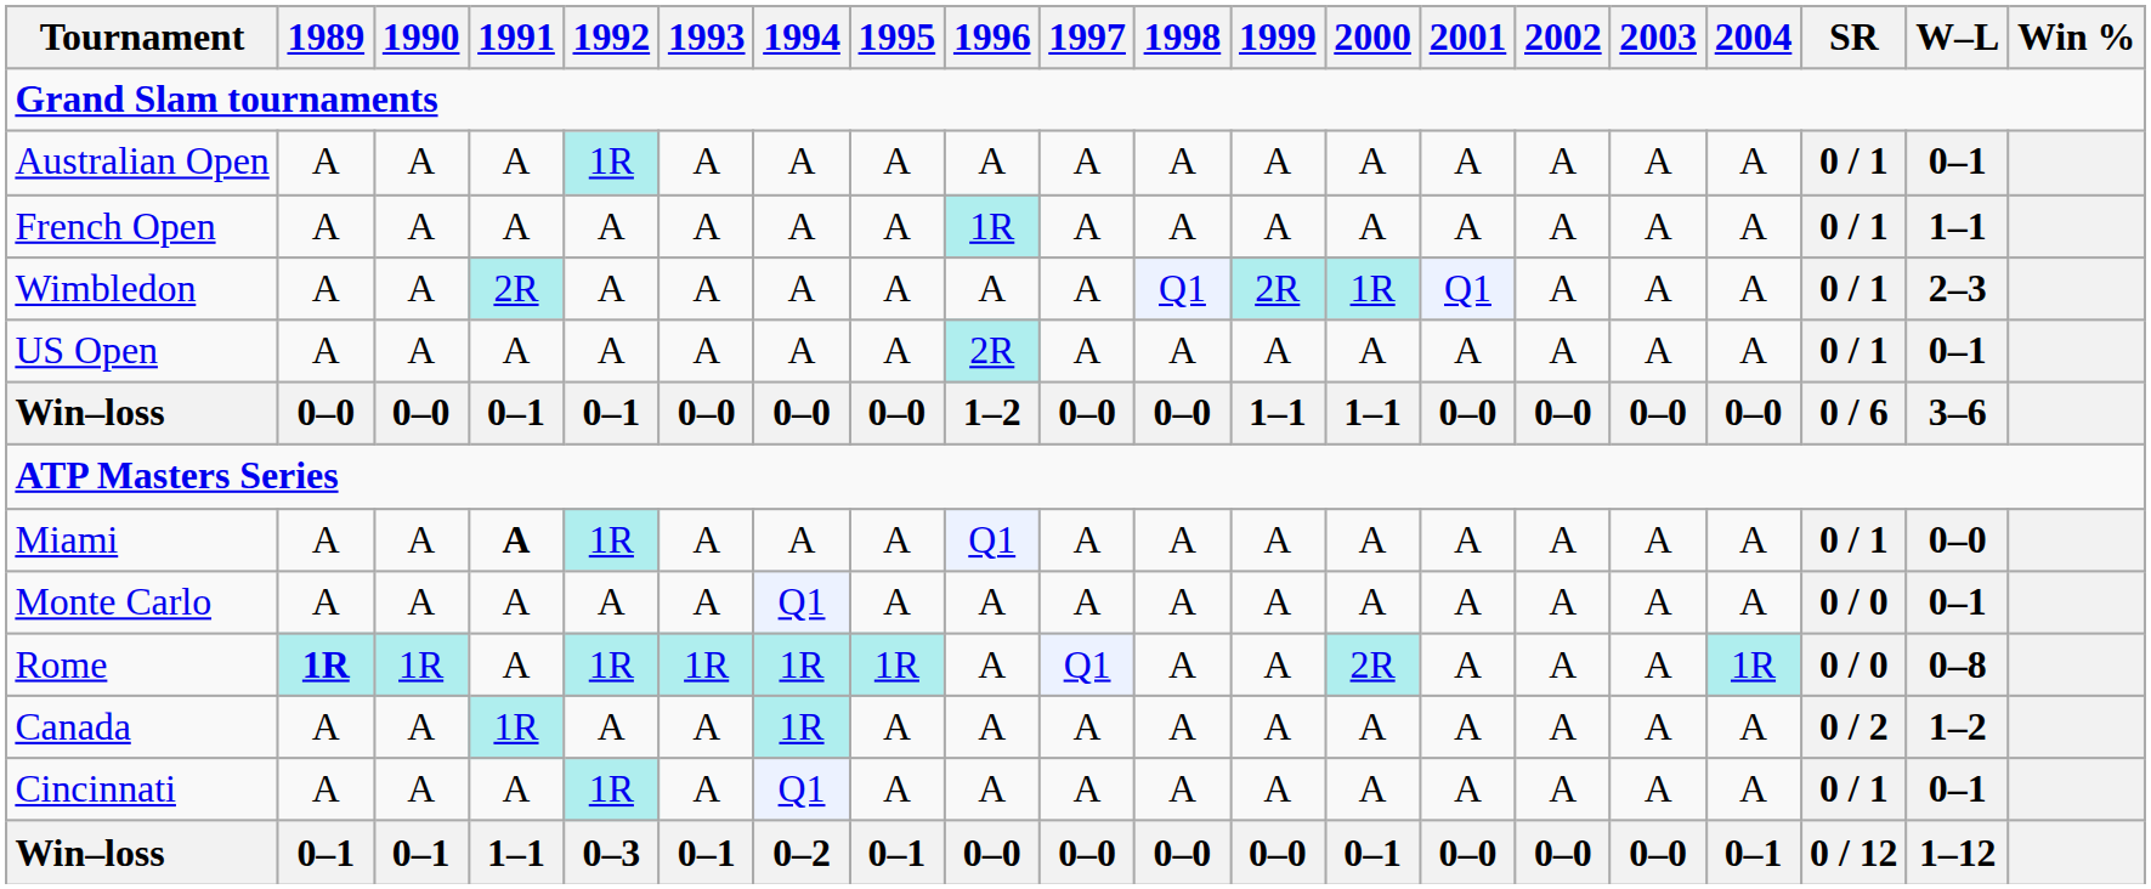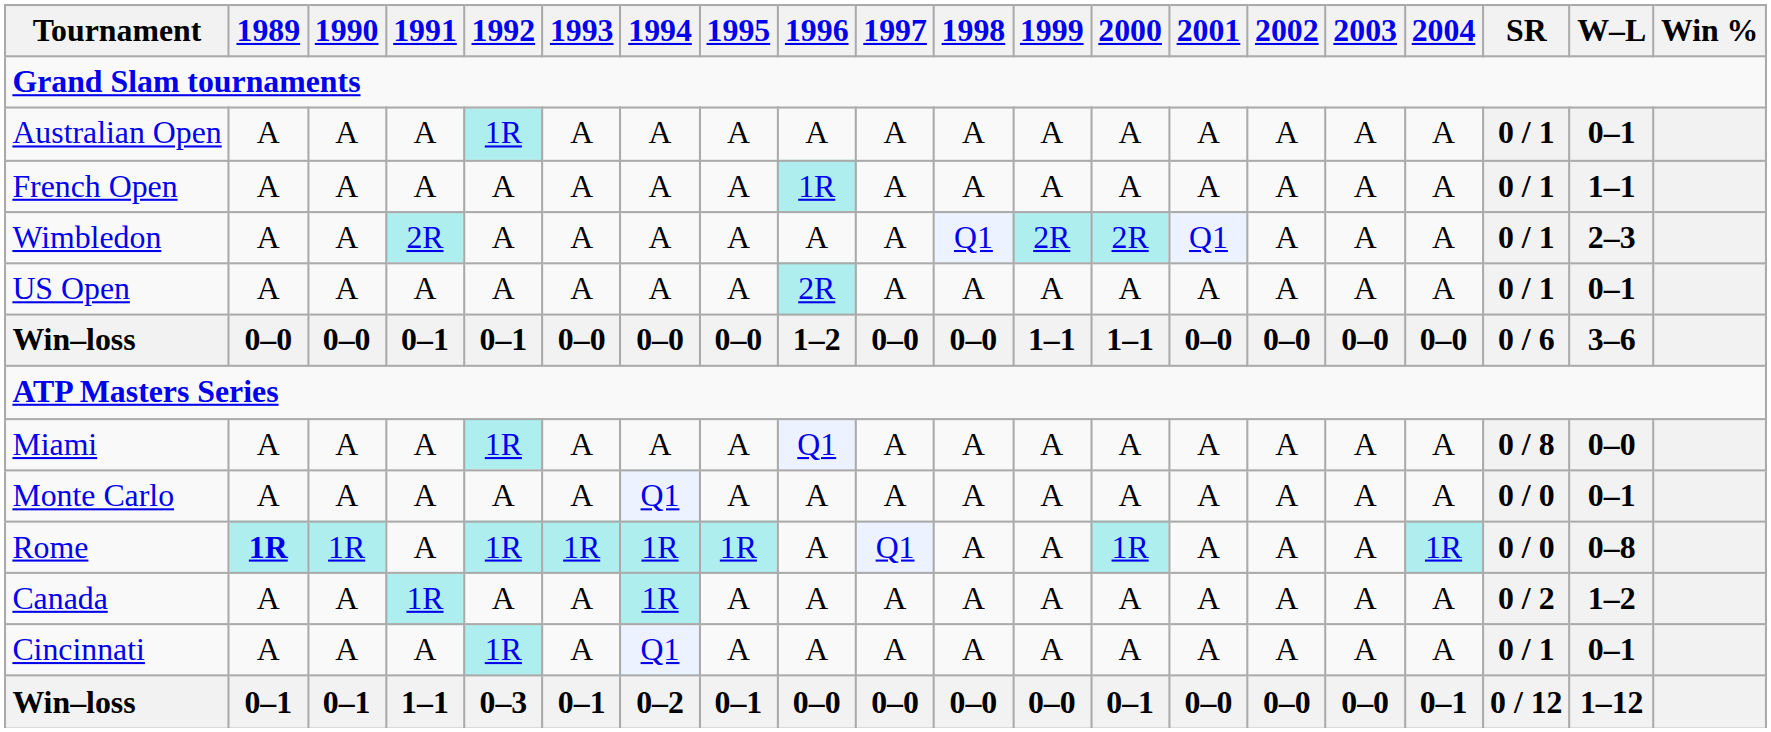 <table class=wikitable style=text-align:center;font-size:97%>
 <tr>
 <th>Tournament</th>
 <th><a href='#'>1989</a></th>
 <th><a href='#'>1990</a></th>
 <th><a href='#'>1991</a></th>
 <th><a href='#'>1992</a></th>
 <th><a href='#'>1993</a></th>
 <th><a href='#'>1994</a></th>
 <th><a href='#'>1995</a></th>
 <th><a href='#'>1996</a></th>
 <th><a href='#'>1997</a></th>
 <th><a href='#'>1998</a></th>
 <th><a href='#'>1999</a></th>
 <th><a href='#'>2000</a></th>
 <th><a href='#'>2001</a></th>
 <th><a href='#'>2002</a></th>
 <th><a href='#'>2003</a></th>
 <th><a href='#'>2004</a></th>
 <th>SR</th>
 <th>W–L</th>
 <th>Win %</th>
 </tr>
 <tr>
 <td colspan=23 align=left><strong><a href='#'>Grand Slam tournaments</a></strong></td>
 </tr>
 <tr>
 <td align=left><a href='#'>Australian Open</a></td>
 <td>A</td>
 <td>A</td>
 <td>A</td>
 <td bgcolor=afeeee><a href='#'>1R</a></td>
 <td>A</td>
 <td>A</td>
 <td>A</td>
 <td>A</td>
 <td>A</td>
 <td>A</td>
 <td>A</td>
 <td>A</td>
 <td>A</td>
 <td>A</td>
 <td>A</td>
 <td>A</td>
 <th>0 / 1</th>
 <th>0–1</th>
 <th></th>
 </tr>
 <tr>
 <td align=left><a href='#'>French Open</a></td>
 <td>A</td>
 <td>A</td>
 <td>A</td>
 <td>A</td>
 <td>A</td>
 <td>A</td>
 <td>A</td>
 <td bgcolor=afeeee><a href='#'>1R</a></td>
 <td>A</td>
 <td>A</td>
 <td>A</td>
 <td>A</td>
 <td>A</td>
 <td>A</td>
 <td>A</td>
 <td>A</td>
 <th>0 / 1</th>
 <th>1–1</th>
 <th></th>
 </tr>
 <tr>
 <td align=left><a href='#'>Wimbledon</a></td>
 <td>A</td>
 <td>A</td>
 <td bgcolor=afeeee><a href='#'>2R</a></td>
 <td>A</td>
 <td>A</td>
 <td>A</td>
 <td>A</td>
 <td>A</td>
 <td>A</td>
 <td bgcolor=ecf2ff><a href='#'>Q1</a></td>
 <td bgcolor=afeeee><a href='#'>2R</a></td>
-<td bgcolor=afeeee><a href='#'>1R</a></td>
+<td bgcolor=afeeee><a href='#'>2R</a></td>
 <td bgcolor=ecf2ff><a href='#'>Q1</a></td>
 <td>A</td>
 <td>A</td>
 <td>A</td>
 <th>0 / 1</th>
 <th>2–3</th>
 <th></th>
 </tr>
 <tr>
 <td align=left><a href='#'>US Open</a></td>
 <td>A</td>
 <td>A</td>
 <td>A</td>
 <td>A</td>
 <td>A</td>
 <td>A</td>
 <td>A</td>
 <td bgcolor=afeeee><a href='#'>2R</a></td>
 <td>A</td>
 <td>A</td>
 <td>A</td>
 <td>A</td>
 <td>A</td>
 <td>A</td>
 <td>A</td>
 <td>A</td>
 <th>0 / 1</th>
 <th>0–1</th>
 <th></th>
 </tr>
 <tr>
 <th style=text-align:left>Win–loss</th>
 <th>0–0</th>
 <th>0–0</th>
 <th>0–1</th>
 <th>0–1</th>
 <th>0–0</th>
 <th>0–0</th>
 <th>0–0</th>
 <th>1–2</th>
 <th>0–0</th>
 <th>0–0</th>
 <th>1–1</th>
 <th>1–1</th>
 <th>0–0</th>
 <th>0–0</th>
 <th>0–0</th>
 <th>0–0</th>
 <th>0 / 6</th>
 <th>3–6</th>
 <th></th>
 </tr>
 <tr>
 <td colspan=23 align=left><strong><a href='#'>ATP Masters Series</a></strong></td>
 </tr>
 <tr>
 <td align=left><a href='#'>Miami</a></td>
 <td>A</td>
 <td>A</td>
-<td><strong>A</strong></td>
+<td>A</td>
 <td bgcolor=afeeee><a href='#'>1R</a></td>
 <td>A</td>
 <td>A</td>
 <td>A</td>
 <td bgcolor=ecf2ff><a href='#'>Q1</a></td>
 <td>A</td>
 <td>A</td>
 <td>A</td>
 <td>A</td>
 <td>A</td>
 <td>A</td>
 <td>A</td>
 <td>A</td>
-<th>0 / 1</th>
+<th>0 / 8</th>
 <th>0–0</th>
 <th></th>
 </tr>
 <tr>
 <td align=left><a href='#'>Monte Carlo</a></td>
 <td>A</td>
 <td>A</td>
 <td>A</td>
 <td>A</td>
 <td>A</td>
 <td bgcolor=ecf2ff><a href='#'>Q1</a></td>
 <td>A</td>
 <td>A</td>
 <td>A</td>
 <td>A</td>
 <td>A</td>
 <td>A</td>
 <td>A</td>
 <td>A</td>
 <td>A</td>
 <td>A</td>
 <th>0 / 0</th>
 <th>0–1</th>
 <th></th>
 </tr>
 <tr>
 <td align=left><a href='#'>Rome</a></td>
 <td bgcolor=afeeee><strong><a href='#'>1R</a></strong></td>
 <td bgcolor=afeeee><a href='#'>1R</a></td>
 <td>A</td>
 <td bgcolor=afeeee><a href='#'>1R</a></td>
 <td bgcolor=afeeee><a href='#'>1R</a></td>
 <td bgcolor=afeeee><a href='#'>1R</a></td>
 <td bgcolor=afeeee><a href='#'>1R</a></td>
 <td>A</td>
 <td bgcolor=ecf2ff><a href='#'>Q1</a></td>
 <td>A</td>
 <td>A</td>
-<td bgcolor=afeeee><a href='#'>2R</a></td>
+<td bgcolor=afeeee><a href='#'>1R</a></td>
 <td>A</td>
 <td>A</td>
 <td>A</td>
 <td bgcolor=afeeee><a href='#'>1R</a></td>
 <th>0 / 0</th>
 <th>0–8</th>
 <th></th>
 </tr>
 <tr>
 <td align=left><a href='#'>Canada</a></td>
 <td>A</td>
 <td>A</td>
 <td bgcolor=afeeee><a href='#'>1R</a></td>
 <td>A</td>
 <td>A</td>
 <td bgcolor=afeeee><a href='#'>1R</a></td>
 <td>A</td>
 <td>A</td>
 <td>A</td>
 <td>A</td>
 <td>A</td>
 <td>A</td>
 <td>A</td>
 <td>A</td>
 <td>A</td>
 <td>A</td>
 <th>0 / 2</th>
 <th>1–2</th>
 <th></th>
 </tr>
 <tr>
 <td align=left><a href='#'>Cincinnati</a></td>
 <td>A</td>
 <td>A</td>
 <td>A</td>
 <td bgcolor=afeeee><a href='#'>1R</a></td>
 <td>A</td>
 <td bgcolor=ecf2ff><a href='#'>Q1</a></td>
 <td>A</td>
 <td>A</td>
 <td>A</td>
 <td>A</td>
 <td>A</td>
 <td>A</td>
 <td>A</td>
 <td>A</td>
 <td>A</td>
 <td>A</td>
 <th>0 / 1</th>
 <th>0–1</th>
 <th></th>
 </tr>
 <tr>
 <th style=text-align:left>Win–loss</th>
 <th>0–1</th>
 <th>0–1</th>
 <th>1–1</th>
 <th>0–3</th>
 <th>0–1</th>
 <th>0–2</th>
 <th>0–1</th>
 <th>0–0</th>
 <th>0–0</th>
 <th>0–0</th>
 <th>0–0</th>
 <th>0–1</th>
 <th>0–0</th>
 <th>0–0</th>
 <th>0–0</th>
 <th>0–1</th>
 <th>0 / 12</th>
 <th>1–12</th>
 <th></th>
 </tr>
 </table>
